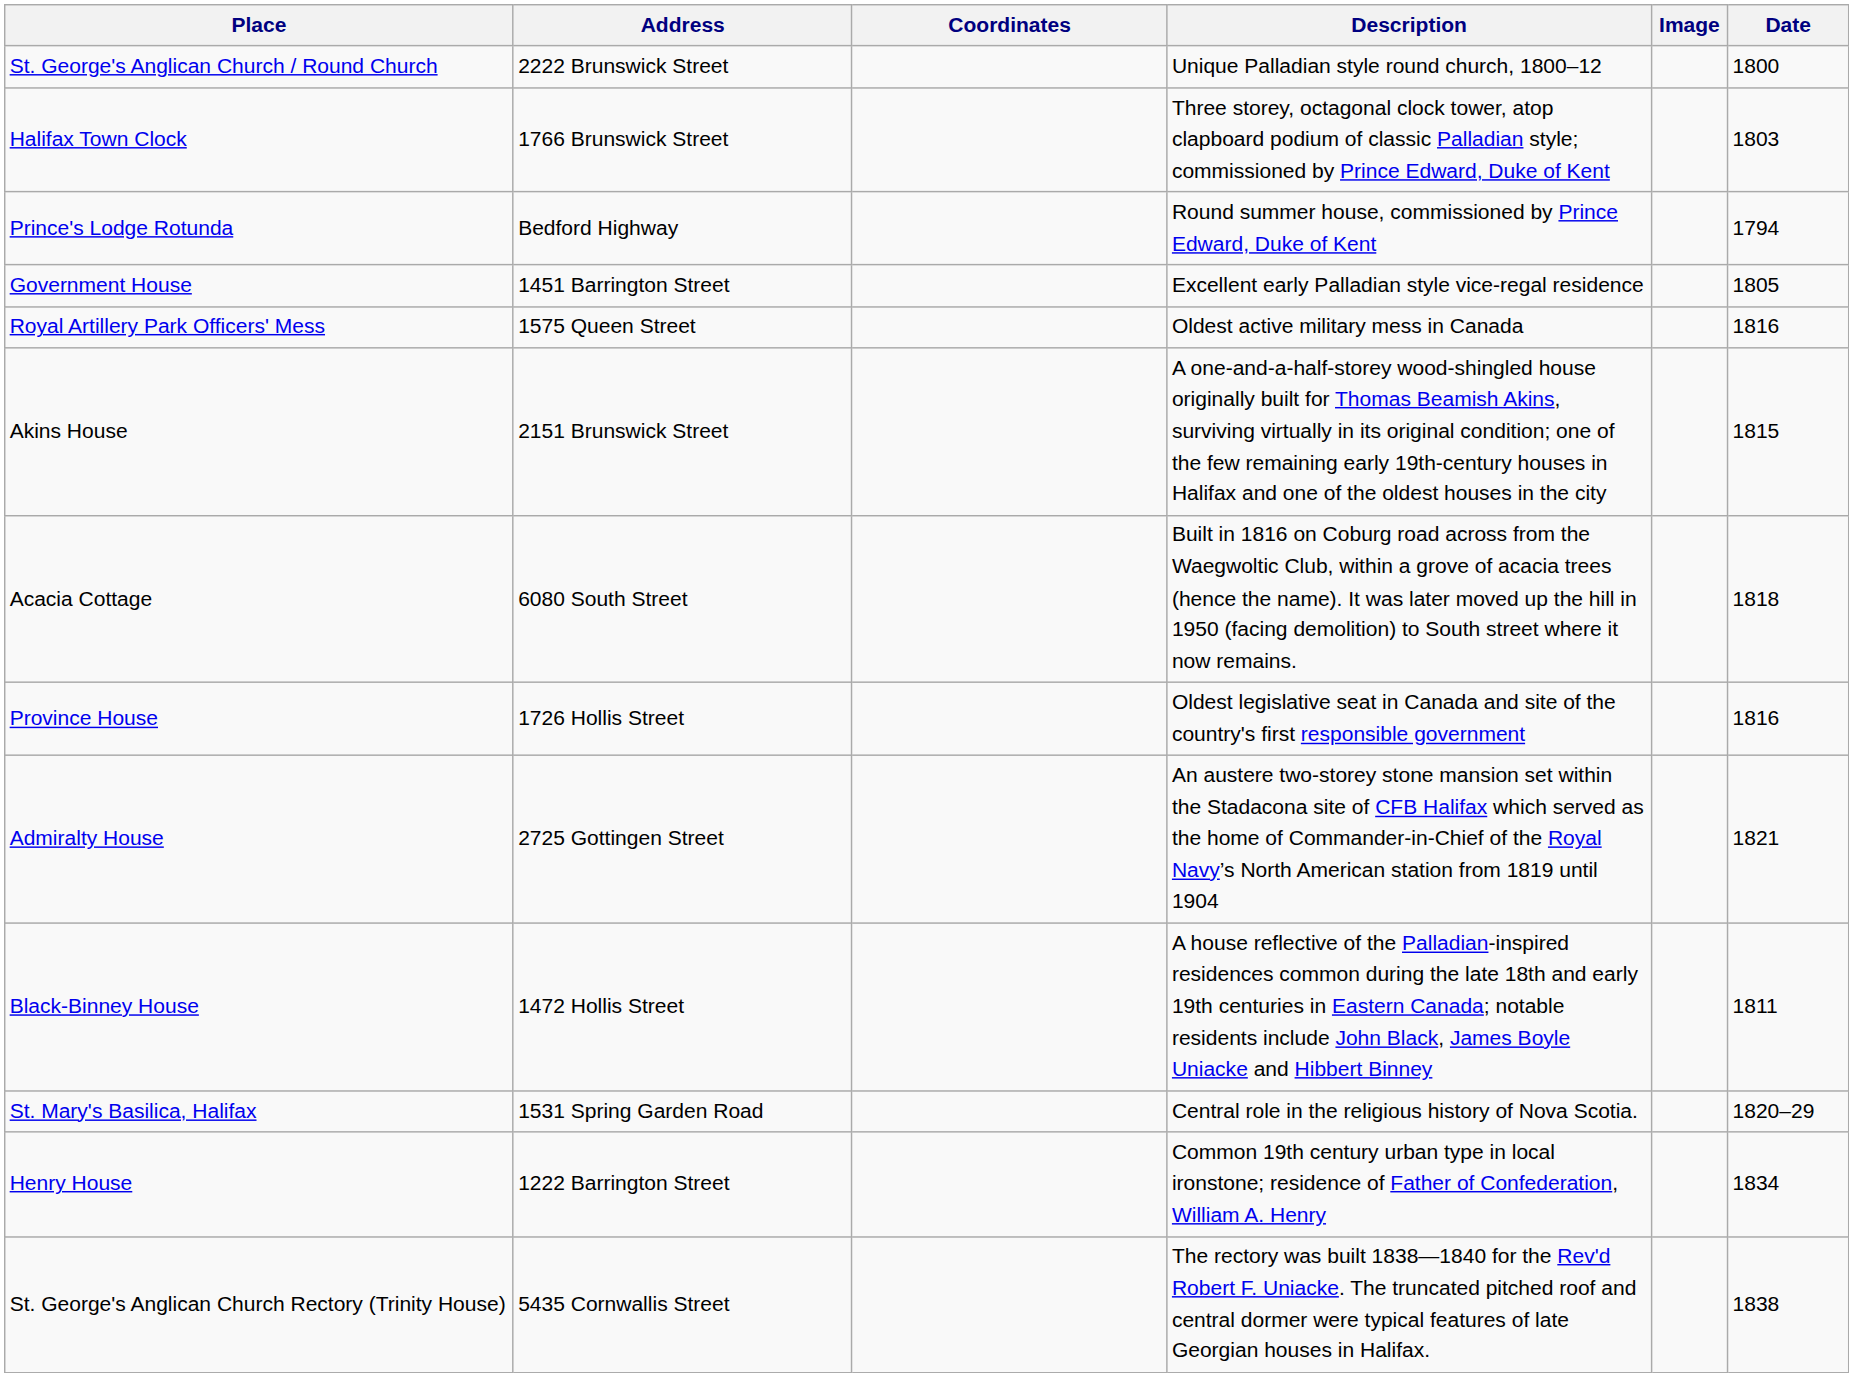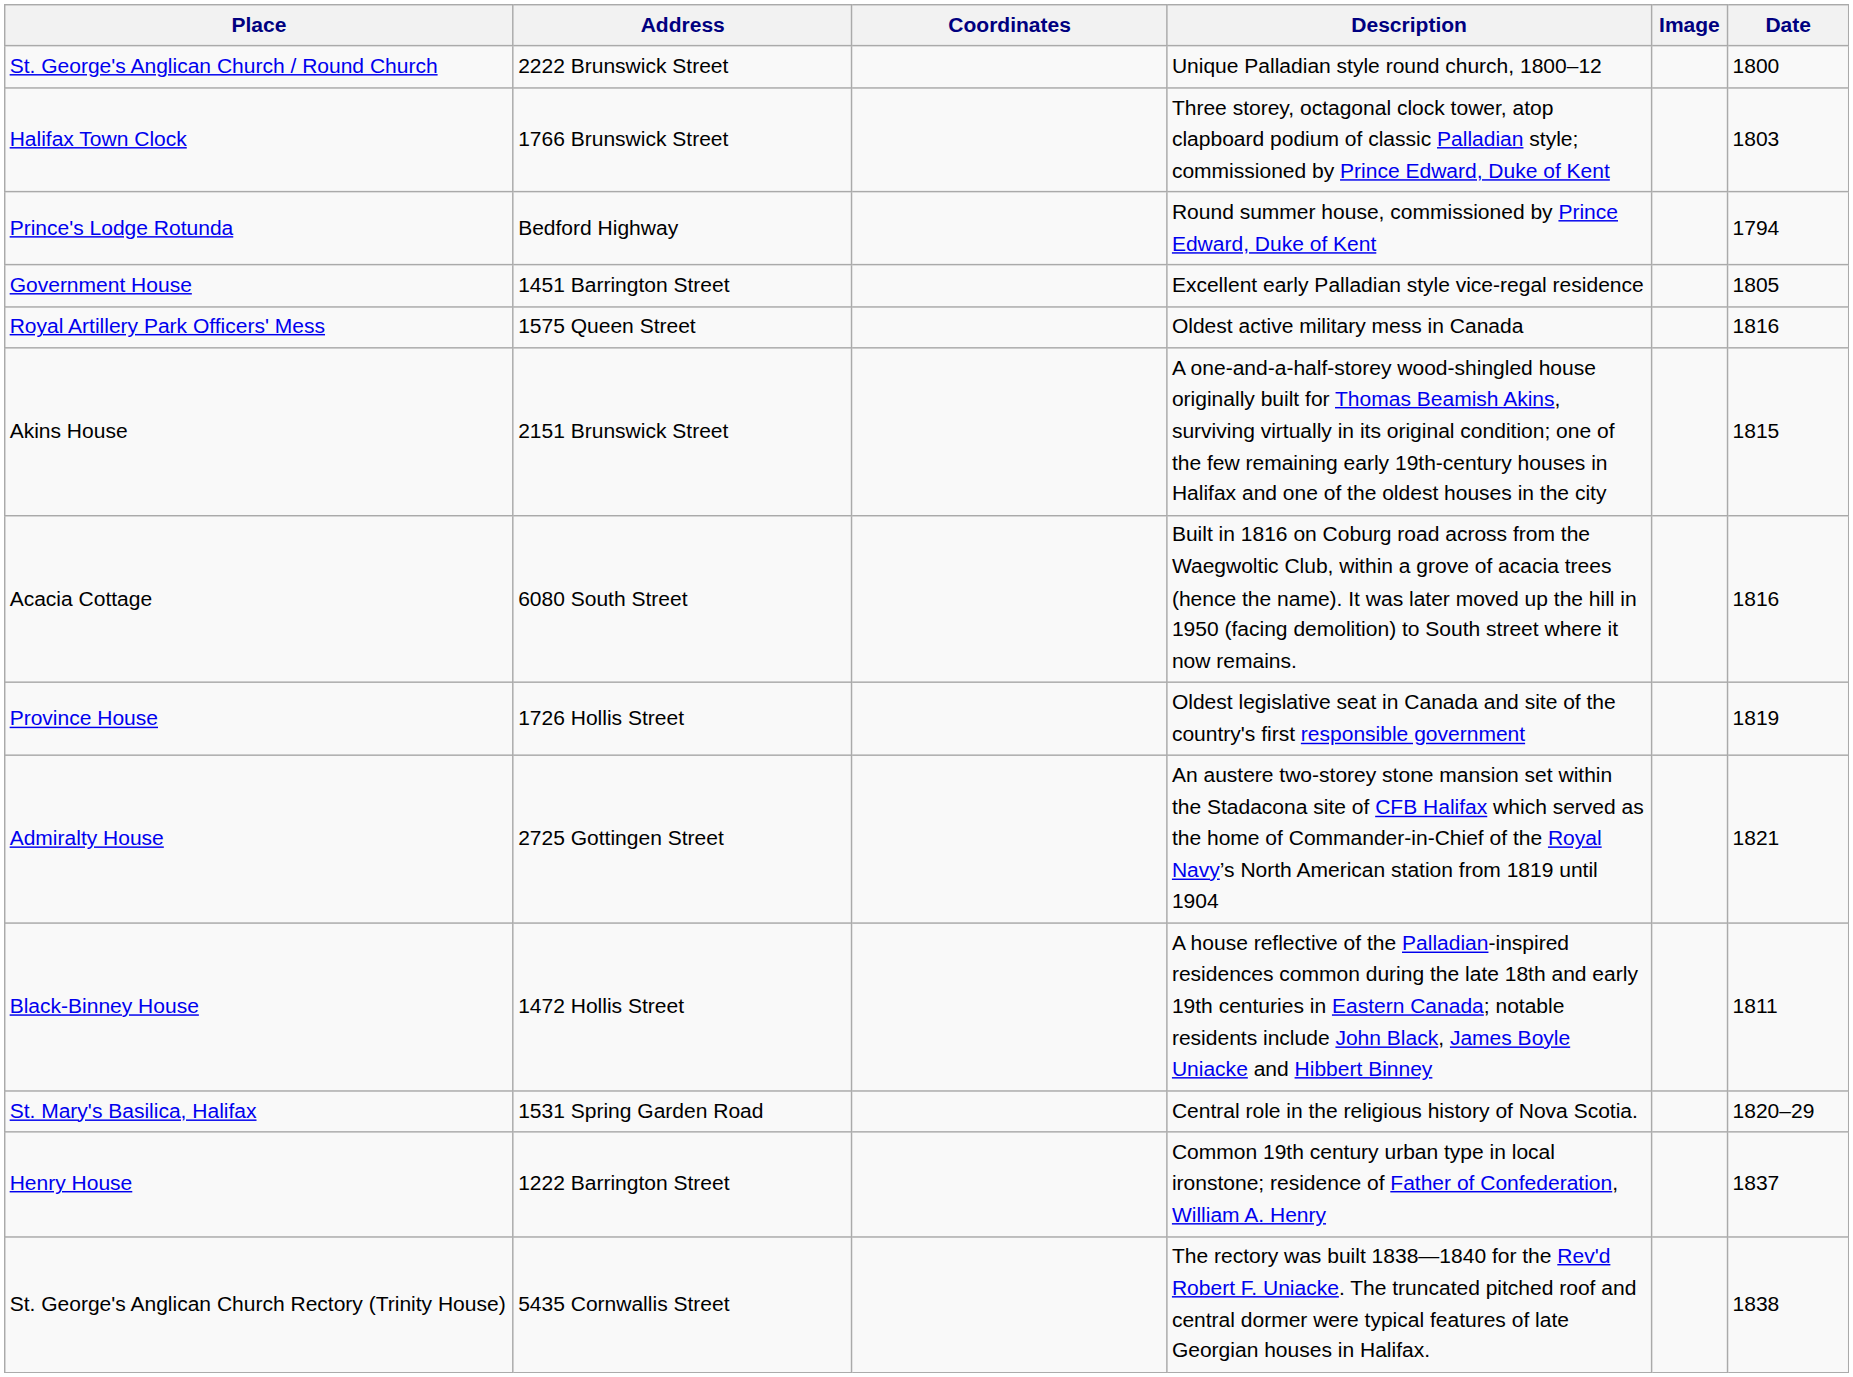 <table class="wikitable sortable" style="font-size:90%;width:100%;border:0px;line-height:150%;">
 <tr>
 <th style="background-color:#f2f2f2; color: #000080" width="21%">Place</th>
 <th style="background-color:#f2f2f2; color: #000080" width="14%">Address</th>
 <th style="background-color:#f2f2f2; color: #000080" width="13%">Coordinates</th>
 <th style="background-color:#f2f2f2; color: #000080" width="20%" class="unsortable">Description</th>
 <th style="background-color:#f2f2f2; color: #000080" width="1%" class="unsortable">Image</th>
 <th style="background-color:#f2f2f2; color: #000080" width="5%">Date</th>
 </tr>
 <tr>
 <td><a href='#'>St. George's Anglican Church / Round Church</a></td>
 <td>2222 Brunswick Street</td>
 <td><br></td>
 <td>Unique Palladian style round church, 1800–12</td>
 <td></td>
 <td>1800</td>
 </tr>
 <tr>
 <td><a href='#'>Halifax Town Clock</a></td>
 <td>1766 Brunswick Street</td>
 <td><br></td>
 <td>Three storey, octagonal clock tower, atop clapboard podium of classic <a href='#'>Palladian</a> style; commissioned by <a href='#'>Prince Edward, Duke of Kent</a></td>
 <td></td>
 <td>1803</td>
 </tr>
 <tr>
 <td><a href='#'>Prince's Lodge Rotunda</a></td>
 <td>Bedford Highway</td>
 <td><br></td>
 <td>Round summer house, commissioned by <a href='#'>Prince Edward, Duke of Kent</a></td>
 <td></td>
 <td>1794</td>
 </tr>
 <tr>
 <td><a href='#'>Government House</a></td>
 <td>1451 Barrington Street</td>
 <td></td>
 <td>Excellent early Palladian style vice-regal residence</td>
 <td></td>
 <td>1805</td>
 </tr>
 <tr>
 <td><a href='#'>Royal Artillery Park Officers' Mess</a></td>
 <td>1575 Queen Street</td>
 <td></td>
 <td>Oldest active military mess in Canada</td>
 <td></td>
 <td>1816</td>
 </tr>
 <tr>
 <td>Akins House </td>
 <td>2151 Brunswick Street</td>
 <td><br></td>
 <td>A one-and-a-half-storey wood-shingled house originally built for <a href='#'>Thomas Beamish Akins</a>, surviving virtually in its original condition; one of the few remaining early 19th-century houses in Halifax and one of the oldest houses in the city</td>
 <td></td>
 <td>1815</td>
 </tr>
 <tr>
 <td>Acacia Cottage</td>
 <td>6080 South Street</td>
 <td></td>
 <td>Built in 1816 on Coburg road across from the Waegwoltic Club, within a grove of acacia trees (hence the name).  It was later moved up the hill in 1950 (facing demolition) to South street where it now remains.</td>
 <td></td>
-<td>1818</td>
+<td>1816</td>
 </tr>
 <tr>
 <td><a href='#'>Province House</a></td>
 <td>1726 Hollis Street</td>
 <td></td>
 <td>Oldest legislative seat in Canada and site of the country's first <a href='#'>responsible government</a></td>
 <td></td>
-<td>1816</td>
+<td>1819</td>
 </tr>
 <tr>
 <td><a href='#'>Admiralty House</a></td>
 <td>2725 Gottingen Street</td>
 <td><br></td>
 <td>An austere two-storey stone mansion set within the Stadacona site of <a href='#'>CFB Halifax</a> which served as the home of Commander-in-Chief of the <a href='#'>Royal Navy</a>’s North American station from 1819 until 1904</td>
 <td></td>
 <td>1821</td>
 </tr>
 <tr>
 <td><a href='#'>Black-Binney House</a></td>
 <td>1472 Hollis Street</td>
 <td><br></td>
 <td>A house reflective of the <a href='#'>Palladian</a>-inspired residences common during the late 18th and early 19th centuries in <a href='#'>Eastern Canada</a>; notable residents include <a href='#'>John Black</a>, <a href='#'>James Boyle Uniacke</a> and <a href='#'>Hibbert Binney</a></td>
 <td></td>
 <td>1811</td>
 </tr>
 <tr>
 <td><a href='#'>St. Mary's Basilica, Halifax</a></td>
 <td>1531 Spring Garden Road</td>
 <td></td>
 <td>Central role in the religious history of Nova Scotia.</td>
 <td></td>
 <td>1820–29</td>
 </tr>
 <tr>
 <td><a href='#'>Henry House</a></td>
 <td>1222 Barrington Street</td>
 <td></td>
 <td>Common 19th century urban type in local ironstone; residence of <a href='#'>Father of Confederation</a>, <a href='#'>William A. Henry</a></td>
 <td></td>
-<td>1834</td>
+<td>1837</td>
 </tr>
 <tr>
 <td>St. George's Anglican Church Rectory (Trinity House)</td>
 <td>5435 Cornwallis Street</td>
 <td><br></td>
 <td>The rectory was built 1838—1840 for the <a href='#'>Rev'd Robert F. Uniacke</a>. The truncated pitched roof and central dormer were typical features of late Georgian houses in Halifax.</td>
 <td></td>
 <td>1838</td>
 </tr>
 <tr>
 </tr>
 </table>
